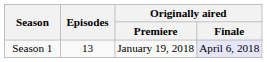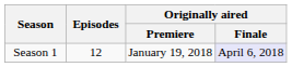 <table class="wikitable" style="text-align: center;">
 <tr>
 <th rowspan="2" style="padding: 0 16px;">Season</th>
 <th rowspan="2" style="padding: 0 8px;">Episodes</th>
 <th colspan="2">Originally aired</th>
 </tr>
 <tr>
 <th style="padding: 0 12px;">Premiere</th>
 <th>Finale</th>
 </tr>
 <tr>
 <td>Season 1</td>
-<td>13</td>
+<td>12</td>
 <td>January 19, 2018</td>
 <td style="background: lavender;">April 6, 2018</td>
 </tr>
 </table>
